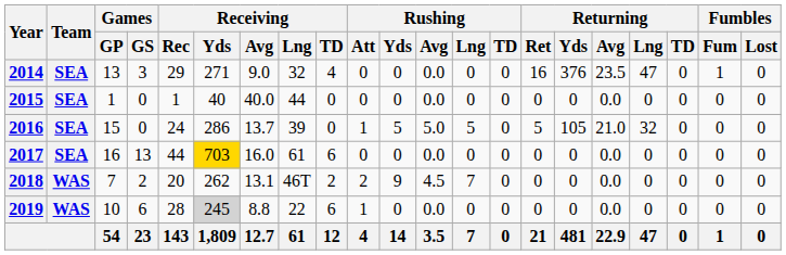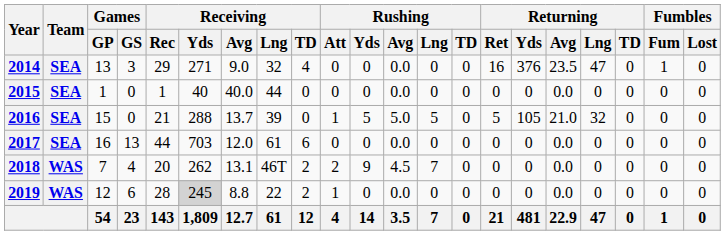 <table class="wikitable" style="text-align:center;">
 <tr>
 <th rowspan="2">Year</th>
 <th rowspan="2">Team</th>
 <th colspan="2">Games</th>
 <th colspan="5">Receiving</th>
 <th colspan="5">Rushing</th>
 <th colspan="5">Returning</th>
 <th colspan="2">Fumbles</th>
 </tr>
 <tr>
 <th>GP</th>
 <th>GS</th>
 <th>Rec</th>
 <th>Yds</th>
 <th>Avg</th>
 <th>Lng</th>
 <th>TD</th>
 <th>Att</th>
 <th>Yds</th>
 <th>Avg</th>
 <th>Lng</th>
 <th>TD</th>
 <th>Ret</th>
 <th>Yds</th>
 <th>Avg</th>
 <th>Lng</th>
 <th>TD</th>
 <th>Fum</th>
 <th>Lost</th>
 </tr>
 <tr>
 <th><a href='#'>2014</a></th>
 <th><a href='#'>SEA</a></th>
 <td>13</td>
 <td>3</td>
 <td>29</td>
 <td>271</td>
 <td>9.0</td>
 <td>32</td>
 <td>4</td>
 <td>0</td>
 <td>0</td>
 <td>0.0</td>
 <td>0</td>
 <td>0</td>
 <td>16</td>
 <td>376</td>
 <td>23.5</td>
 <td>47</td>
 <td>0</td>
 <td>1</td>
 <td>0</td>
 </tr>
 <tr>
 <th><a href='#'>2015</a></th>
 <th><a href='#'>SEA</a></th>
 <td>1</td>
 <td>0</td>
 <td>1</td>
 <td>40</td>
 <td>40.0</td>
 <td>44</td>
 <td>0</td>
 <td>0</td>
 <td>0</td>
 <td>0.0</td>
 <td>0</td>
 <td>0</td>
 <td>0</td>
 <td>0</td>
 <td>0.0</td>
 <td>0</td>
 <td>0</td>
 <td>0</td>
 <td>0</td>
 </tr>
 <tr>
 <th><a href='#'>2016</a></th>
 <th><a href='#'>SEA</a></th>
 <td>15</td>
 <td>0</td>
-<td>24</td>
-<td>286</td>
+<td>21</td>
+<td>288</td>
 <td>13.7</td>
 <td>39</td>
 <td>0</td>
 <td>1</td>
 <td>5</td>
 <td>5.0</td>
 <td>5</td>
 <td>0</td>
 <td>5</td>
 <td>105</td>
 <td>21.0</td>
 <td>32</td>
 <td>0</td>
 <td>0</td>
 <td>0</td>
 </tr>
 <tr>
 <th><a href='#'>2017</a></th>
 <th><a href='#'>SEA</a></th>
 <td>16</td>
 <td>13</td>
 <td>44</td>
-<td style="background: gold;">703</td>
-<td>16.0</td>
+<td>703</td>
+<td>12.0</td>
 <td>61</td>
 <td>6</td>
 <td>0</td>
 <td>0</td>
 <td>0.0</td>
 <td>0</td>
 <td>0</td>
 <td>0</td>
 <td>0</td>
 <td>0.0</td>
 <td>0</td>
 <td>0</td>
 <td>0</td>
 <td>0</td>
 </tr>
 <tr>
 <th><a href='#'>2018</a></th>
 <th><a href='#'>WAS</a></th>
 <td>7</td>
-<td>2</td>
+<td>4</td>
 <td>20</td>
 <td>262</td>
 <td>13.1</td>
 <td>46T</td>
 <td>2</td>
 <td>2</td>
 <td>9</td>
 <td>4.5</td>
 <td>7</td>
 <td>0</td>
 <td>0</td>
 <td>0</td>
 <td>0.0</td>
 <td>0</td>
 <td>0</td>
 <td>0</td>
 <td>0</td>
 </tr>
 <tr>
 <th><a href='#'>2019</a></th>
 <th><a href='#'>WAS</a></th>
-<td>10</td>
+<td>12</td>
 <td>6</td>
 <td>28</td>
 <td style="background: lightgrey;">245</td>
 <td>8.8</td>
 <td>22</td>
-<td>6</td>
+<td>2</td>
 <td>1</td>
 <td>0</td>
 <td>0.0</td>
 <td>0</td>
 <td>0</td>
 <td>0</td>
 <td>0</td>
 <td>0.0</td>
 <td>0</td>
 <td>0</td>
 <td>0</td>
 <td>0</td>
 </tr>
 <tr>
 <th colspan="2"></th>
 <th>54</th>
 <th>23</th>
 <th>143</th>
 <th>1,809</th>
 <th>12.7</th>
 <th>61</th>
 <th>12</th>
 <th>4</th>
 <th>14</th>
 <th>3.5</th>
 <th>7</th>
 <th>0</th>
 <th>21</th>
 <th>481</th>
 <th>22.9</th>
 <th>47</th>
 <th>0</th>
 <th>1</th>
 <th>0</th>
 </tr>
 </table>
